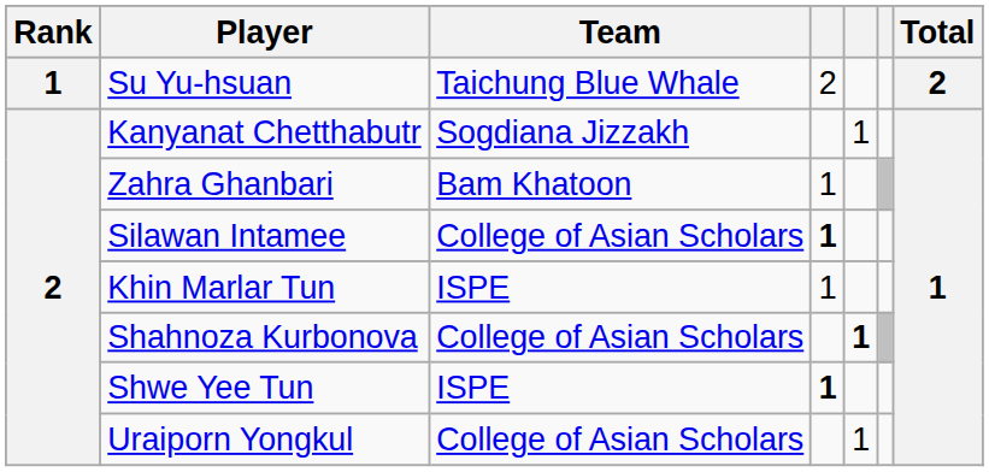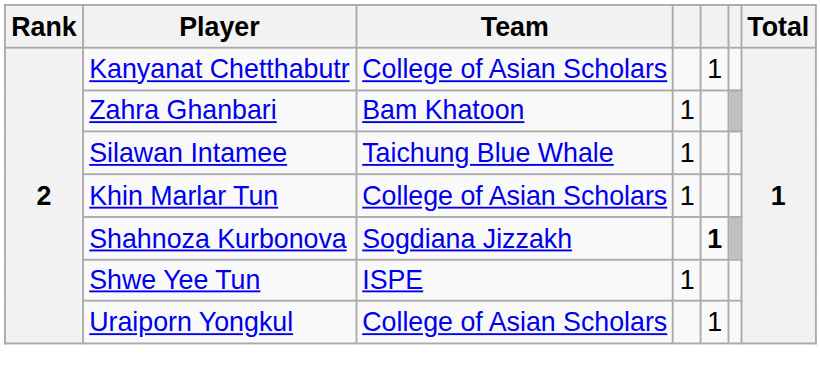 <table class="wikitable" style="text-align:center; font-size:90%">
 <tr>
 <th>Rank</th>
 <th>Player</th>
 <th>Team</th>
 <th></th>
 <th></th>
 <th></th>
 <th>Total</th>
 </tr>
 <tr>
-<th>1</th>
-<td align=left> <a href='#'>Su Yu-hsuan</a></td>
-<td align=left> <a href='#'>Taichung Blue Whale</a></td>
-<td>2</td>
-<td></td>
-<td></td>
-<th>2</th>
-</tr>
-<tr>
 <th rowspan=7>2</th>
 <td align=left> <a href='#'>Kanyanat Chetthabutr</a></td>
-<td align=left> <a href='#'>Sogdiana Jizzakh</a></td>
+<td align=left> <a href='#'>College of Asian Scholars</a></td>
 <td></td>
 <td>1</td>
 <td></td>
 <th rowspan=7>1</th>
 </tr>
 <tr>
 <td align=left> <a href='#'>Zahra Ghanbari</a></td>
 <td align=left> <a href='#'>Bam Khatoon</a></td>
 <td>1</td>
 <td></td>
 <td bgcolor="silver"></td>
 </tr>
 <tr>
 <td align=left> <a href='#'>Silawan Intamee</a></td>
-<td align=left> <a href='#'>College of Asian Scholars</a></td>
-<td><strong>1</strong></td>
+<td align=left> <a href='#'>Taichung Blue Whale</a></td>
+<td>1</td>
 <td></td>
 <td></td>
 </tr>
 <tr>
 <td align=left> <a href='#'>Khin Marlar Tun</a></td>
-<td align=left> <a href='#'>ISPE</a></td>
+<td align=left> <a href='#'>College of Asian Scholars</a></td>
 <td>1</td>
 <td></td>
 <td></td>
 </tr>
 <tr>
 <td align=left> <a href='#'>Shahnoza Kurbonova</a></td>
-<td align=left> <a href='#'>College of Asian Scholars</a></td>
+<td align=left> <a href='#'>Sogdiana Jizzakh</a></td>
 <td></td>
 <td><strong>1</strong></td>
 <td bgcolor="silver"></td>
 </tr>
 <tr>
 <td align=left> <a href='#'>Shwe Yee Tun</a></td>
 <td align=left> <a href='#'>ISPE</a></td>
-<td><strong>1</strong></td>
+<td>1</td>
 <td></td>
 <td></td>
 </tr>
 <tr>
 <td align=left> <a href='#'>Uraiporn Yongkul</a></td>
 <td align=left> <a href='#'>College of Asian Scholars</a></td>
 <td></td>
 <td>1</td>
 <td></td>
 </tr>
 </table>
